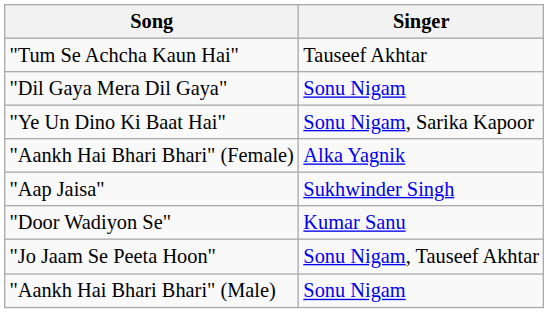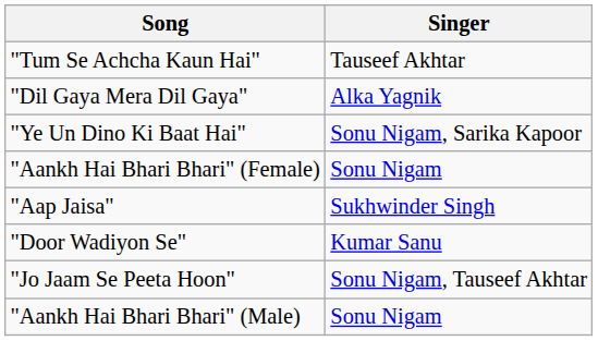 <table class="wikitable sortable" style="font-size:95%;">
 <tr>
 <th>Song</th>
 <th>Singer</th>
 </tr>
 <tr>
 <td>"Tum Se Achcha Kaun Hai"</td>
 <td>Tauseef Akhtar</td>
 </tr>
 <tr>
 <td>"Dil Gaya Mera Dil Gaya"</td>
-<td><a href='#'>Sonu Nigam</a></td>
+<td><a href='#'>Alka Yagnik</a></td>
 </tr>
 <tr>
 <td>"Ye Un Dino Ki Baat Hai"</td>
 <td><a href='#'>Sonu Nigam</a>, Sarika Kapoor</td>
 </tr>
 <tr>
 <td>"Aankh Hai Bhari Bhari" (Female)</td>
-<td><a href='#'>Alka Yagnik</a></td>
+<td><a href='#'>Sonu Nigam</a></td>
 </tr>
 <tr>
 <td>"Aap Jaisa"</td>
 <td><a href='#'>Sukhwinder Singh</a></td>
 </tr>
 <tr>
 <td>"Door Wadiyon Se"</td>
 <td><a href='#'>Kumar Sanu</a></td>
 </tr>
 <tr>
 <td>"Jo Jaam Se Peeta Hoon"</td>
 <td><a href='#'>Sonu Nigam</a>, Tauseef Akhtar</td>
 </tr>
 <tr>
 <td>"Aankh Hai Bhari Bhari" (Male)</td>
 <td><a href='#'>Sonu Nigam</a></td>
 </tr>
 </table>
